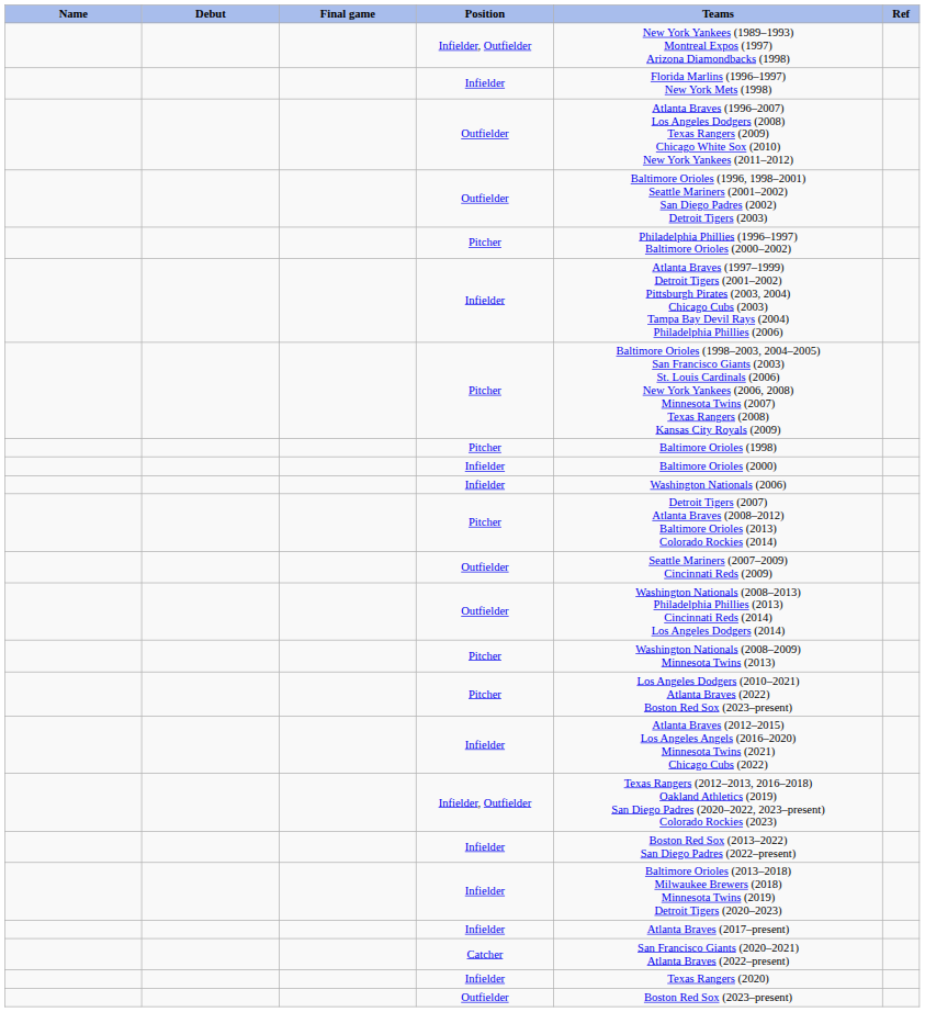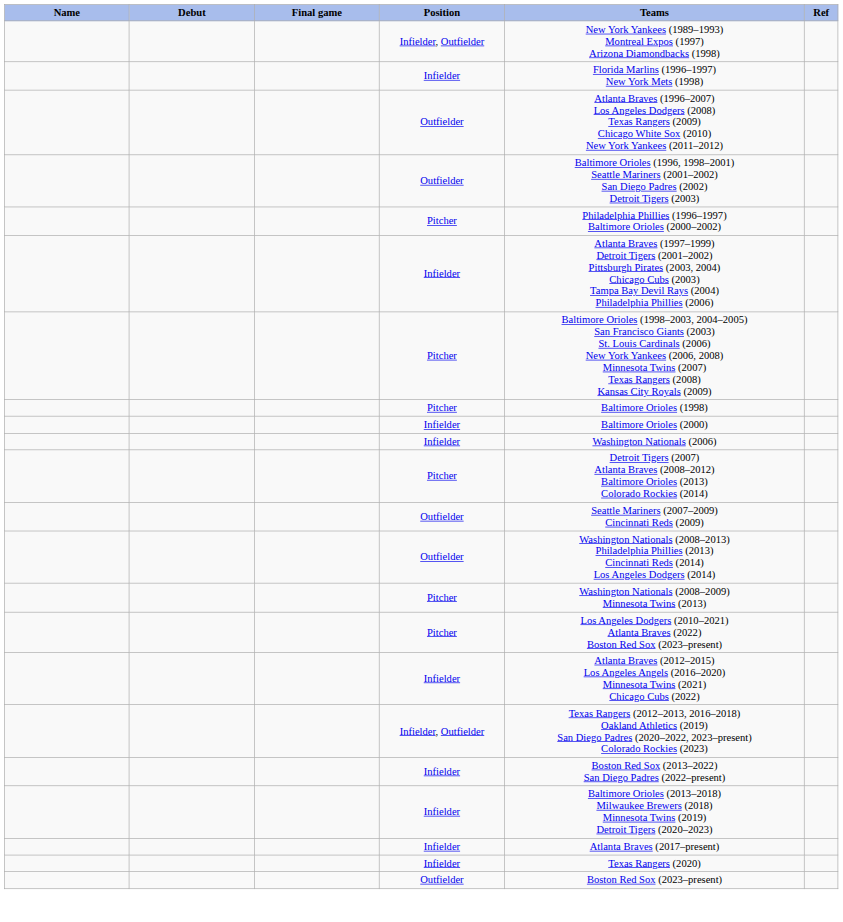 <table class="wikitable sortable" style="width: 100%">
 <tr>
 <th style="background:#A8BDEC;" width=15%>Name</th>
 <th width=15% style="background:#A8BDEC;">Debut</th>
 <th width=15% style="background:#A8BDEC;">Final game</th>
 <th width=15% style="background:#A8BDEC;">Position</th>
 <th width=36% style="background:#A8BDEC;">Teams</th>
 <th width=4% style="background:#A8BDEC;">Ref</th>
 </tr>
 <tr align=center>
 <td></td>
 <td></td>
 <td></td>
 <td><a href='#'>Infielder</a>, <a href='#'>Outfielder</a></td>
 <td><a href='#'>New York Yankees</a> (1989–1993)<br><a href='#'>Montreal Expos</a> (1997)<br><a href='#'>Arizona Diamondbacks</a> (1998)</td>
 <td></td>
 </tr>
 <tr align=center>
 <td></td>
 <td></td>
 <td></td>
 <td><a href='#'>Infielder</a></td>
 <td><a href='#'>Florida Marlins</a> (1996–1997)<br><a href='#'>New York Mets</a> (1998)</td>
 <td></td>
 </tr>
 <tr align=center>
 <td></td>
 <td></td>
 <td></td>
 <td><a href='#'>Outfielder</a></td>
 <td><a href='#'>Atlanta Braves</a> (1996–2007)<br><a href='#'>Los Angeles Dodgers</a> (2008)<br><a href='#'>Texas Rangers</a> (2009)<br><a href='#'>Chicago White Sox</a> (2010)<br><a href='#'>New York Yankees</a> (2011–2012)</td>
 <td></td>
 </tr>
 <tr align=center>
 <td></td>
 <td></td>
 <td></td>
 <td><a href='#'>Outfielder</a></td>
 <td><a href='#'>Baltimore Orioles</a> (1996, 1998–2001)<br><a href='#'>Seattle Mariners</a> (2001–2002)<br><a href='#'>San Diego Padres</a> (2002)<br><a href='#'>Detroit Tigers</a> (2003)</td>
 <td></td>
 </tr>
 <tr align=center>
 <td></td>
 <td></td>
 <td></td>
 <td><a href='#'>Pitcher</a></td>
 <td><a href='#'>Philadelphia Phillies</a> (1996–1997)<br><a href='#'>Baltimore Orioles</a> (2000–2002)</td>
 <td></td>
 </tr>
 <tr align=center>
 <td></td>
 <td></td>
 <td></td>
 <td><a href='#'>Infielder</a></td>
 <td><a href='#'>Atlanta Braves</a> (1997–1999)<br><a href='#'>Detroit Tigers</a> (2001–2002)<br><a href='#'>Pittsburgh Pirates</a> (2003, 2004)<br><a href='#'>Chicago Cubs</a> (2003)<br><a href='#'>Tampa Bay Devil Rays</a> (2004)<br><a href='#'>Philadelphia Phillies</a> (2006)</td>
 <td></td>
 </tr>
 <tr align=center>
 <td></td>
 <td></td>
 <td></td>
 <td><a href='#'>Pitcher</a></td>
 <td><a href='#'>Baltimore Orioles</a> (1998–2003, 2004–2005)<br><a href='#'>San Francisco Giants</a> (2003)<br><a href='#'>St. Louis Cardinals</a> (2006)<br><a href='#'>New York Yankees</a> (2006, 2008)<br><a href='#'>Minnesota Twins</a> (2007)<br><a href='#'>Texas Rangers</a> (2008)<br><a href='#'>Kansas City Royals</a> (2009)</td>
 <td></td>
 </tr>
 <tr align=center>
 <td></td>
 <td></td>
 <td></td>
 <td><a href='#'>Pitcher</a></td>
 <td><a href='#'>Baltimore Orioles</a> (1998)</td>
 <td></td>
 </tr>
 <tr align=center>
 <td></td>
 <td></td>
 <td></td>
 <td><a href='#'>Infielder</a></td>
 <td><a href='#'>Baltimore Orioles</a> (2000)</td>
 <td></td>
 </tr>
 <tr align=center>
 <td></td>
 <td></td>
 <td></td>
 <td><a href='#'>Infielder</a></td>
 <td><a href='#'>Washington Nationals</a> (2006)</td>
 <td></td>
 </tr>
 <tr align=center>
 <td></td>
 <td></td>
 <td></td>
 <td><a href='#'>Pitcher</a></td>
 <td><a href='#'>Detroit Tigers</a> (2007)<br><a href='#'>Atlanta Braves</a> (2008–2012)<br><a href='#'>Baltimore Orioles</a> (2013)<br><a href='#'>Colorado Rockies</a> (2014)</td>
 <td></td>
 </tr>
 <tr align=center>
 <td></td>
 <td></td>
 <td></td>
 <td><a href='#'>Outfielder</a></td>
 <td><a href='#'>Seattle Mariners</a> (2007–2009)<br><a href='#'>Cincinnati Reds</a> (2009)</td>
 <td></td>
 </tr>
 <tr align=center>
 <td></td>
 <td></td>
 <td></td>
 <td><a href='#'>Outfielder</a></td>
 <td><a href='#'>Washington Nationals</a> (2008–2013)<br><a href='#'>Philadelphia Phillies</a> (2013)<br><a href='#'>Cincinnati Reds</a> (2014)<br><a href='#'>Los Angeles Dodgers</a> (2014)</td>
 <td></td>
 </tr>
 <tr align=center>
 <td></td>
 <td></td>
 <td></td>
 <td><a href='#'>Pitcher</a></td>
 <td><a href='#'>Washington Nationals</a> (2008–2009)<br><a href='#'>Minnesota Twins</a> (2013)</td>
 <td></td>
 </tr>
 <tr align=center>
 <td><strong></strong></td>
 <td></td>
 <td></td>
 <td><a href='#'>Pitcher</a></td>
 <td><a href='#'>Los Angeles Dodgers</a> (2010–2021)<br><a href='#'>Atlanta Braves</a> (2022)<br><a href='#'>Boston Red Sox</a> (2023–present)</td>
 <td></td>
 </tr>
 <tr align=center>
 <td></td>
 <td></td>
 <td></td>
 <td><a href='#'>Infielder</a></td>
 <td><a href='#'>Atlanta Braves</a> (2012–2015)<br><a href='#'>Los Angeles Angels</a> (2016–2020)<br><a href='#'>Minnesota Twins</a> (2021)<br><a href='#'>Chicago Cubs</a> (2022)</td>
 <td></td>
 </tr>
 <tr align=center>
 <td><strong></strong></td>
 <td></td>
 <td></td>
 <td><a href='#'>Infielder</a>, <a href='#'>Outfielder</a></td>
 <td><a href='#'>Texas Rangers</a> (2012–2013, 2016–2018)<br><a href='#'>Oakland Athletics</a> (2019)<br><a href='#'>San Diego Padres</a> (2020–2022, 2023–present)<br><a href='#'>Colorado Rockies</a> (2023)</td>
 <td></td>
 </tr>
 <tr align=center>
 <td><strong></strong></td>
 <td></td>
 <td></td>
 <td><a href='#'>Infielder</a></td>
 <td><a href='#'>Boston Red Sox</a> (2013–2022)<br><a href='#'>San Diego Padres</a> (2022–present)</td>
 <td></td>
 </tr>
 <tr align=center>
 <td><strong></strong></td>
 <td></td>
 <td></td>
 <td><a href='#'>Infielder</a></td>
 <td><a href='#'>Baltimore Orioles</a> (2013–2018)<br><a href='#'>Milwaukee Brewers</a> (2018)<br><a href='#'>Minnesota Twins</a> (2019)<br><a href='#'>Detroit Tigers</a> (2020–2023)</td>
 <td></td>
 </tr>
 <tr align=center>
 <td><strong></strong></td>
 <td></td>
 <td></td>
 <td><a href='#'>Infielder</a></td>
 <td><a href='#'>Atlanta Braves</a> (2017–present)</td>
 <td></td>
 </tr>
 <tr align=center>
-<td><strong></strong></td>
-<td></td>
-<td></td>
-<td><a href='#'>Catcher</a></td>
-<td><a href='#'>San Francisco Giants</a> (2020–2021)<br><a href='#'>Atlanta Braves</a> (2022–present)</td>
-<td></td>
-</tr>
-<tr align=center>
 <td></td>
 <td></td>
 <td></td>
 <td><a href='#'>Infielder</a></td>
 <td><a href='#'>Texas Rangers</a> (2020)</td>
 <td></td>
 </tr>
 <tr align=center>
 <td><strong></strong></td>
 <td></td>
 <td></td>
 <td><a href='#'>Outfielder</a></td>
 <td><a href='#'>Boston Red Sox</a> (2023–present)</td>
 <td></td>
 </tr>
 </table>
